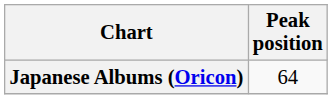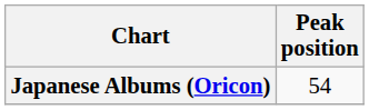 <table class="wikitable plainrowheaders sortable" style="text-align:center;" border="1">
 <tr>
 <th scope="col">Chart</th>
 <th scope="col">Peak<br>position</th>
 </tr>
 <tr>
 <th scope="row">Japanese Albums (<a href='#'>Oricon</a>)</th>
-<td>64</td>
+<td>54</td>
 </tr>
 <tr>
 </tr>
 </table>
